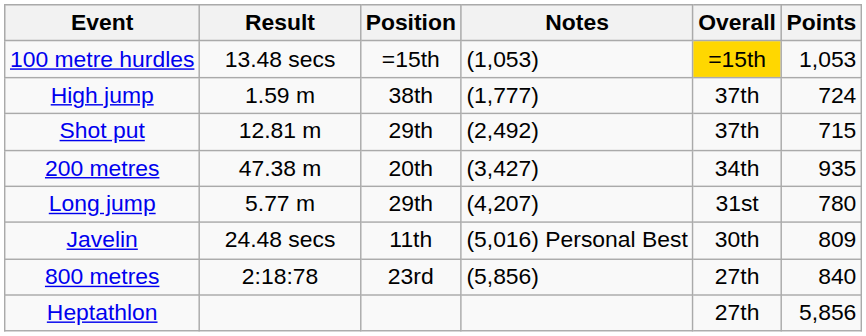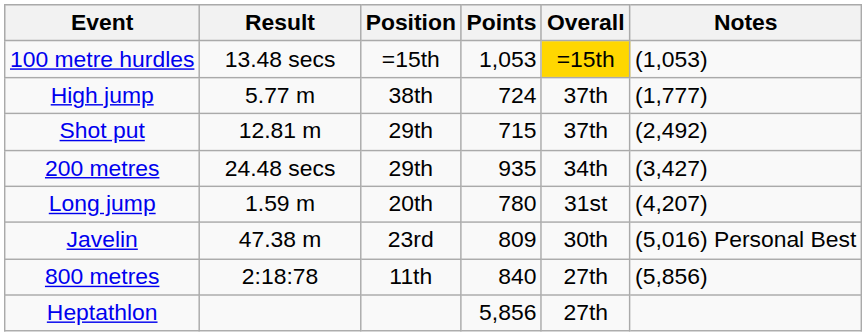 <table class="wikitable">
 <tr style="background: #cccccc">
 <th>Event</th>
 <th width=105>Result</th>
 <th>Position</th>
+<th>Points</th>
+<th width=50>Overall</th>
 <th>Notes</th>
-<th width=50>Overall</th>
-<th>Points</th>
 </tr>
 <tr>
 <td align="center"><a href='#'>100 metre hurdles</a></td>
 <td align="center">13.48 secs</td>
 <td align="center">=15th</td>
+<td align="right">1,053</td>
+<td align="center" style="background: gold;">=15th</td>
 <td>(1,053)</td>
-<td align="center" style="background: gold;">=15th</td>
-<td align="right">1,053</td>
 </tr>
 <tr>
 <td align="center"><a href='#'>High jump</a></td>
-<td align="center">1.59 m</td>
+<td align="center">5.77 m</td>
 <td align="center">38th</td>
+<td align="right">724</td>
+<td align="center">37th</td>
 <td>(1,777)</td>
-<td align="center">37th</td>
-<td align="right">724</td>
 </tr>
 <tr>
 <td align="center"><a href='#'>Shot put</a></td>
 <td align="center">12.81 m</td>
 <td align="center">29th</td>
+<td align="right">715</td>
+<td align="center">37th</td>
 <td>(2,492)</td>
-<td align="center">37th</td>
-<td align="right">715</td>
 </tr>
 <tr>
 <td align="center"><a href='#'>200 metres</a></td>
-<td align="center">47.38 m</td>
-<td align="center">20th</td>
+<td align="center">24.48 secs</td>
+<td align="center">29th</td>
+<td align="right">935</td>
+<td align="center">34th</td>
 <td>(3,427)</td>
-<td align="center">34th</td>
-<td align="right">935</td>
 </tr>
 <tr>
 <td align="center"><a href='#'>Long jump</a></td>
-<td align="center">5.77 m</td>
-<td align="center">29th</td>
+<td align="center">1.59 m</td>
+<td align="center">20th</td>
+<td align="right">780</td>
+<td align="center">31st</td>
 <td>(4,207)</td>
-<td align="center">31st</td>
-<td align="right">780</td>
 </tr>
 <tr>
 <td align="center"><a href='#'>Javelin</a></td>
-<td align="center">24.48 secs</td>
-<td align="center">11th</td>
+<td align="center">47.38 m</td>
+<td align="center">23rd</td>
+<td align="right">809</td>
+<td align="center">30th</td>
 <td>(5,016) Personal Best</td>
-<td align="center">30th</td>
-<td align="right">809</td>
 </tr>
 <tr>
 <td align="center"><a href='#'>800 metres</a></td>
 <td align="center">2:18:78</td>
-<td align="center">23rd</td>
+<td align="center">11th</td>
+<td align="right">840</td>
+<td align="center">27th</td>
 <td>(5,856)</td>
-<td align="center">27th</td>
-<td align="right">840</td>
 </tr>
 <tr>
 <td align="center"><a href='#'>Heptathlon</a></td>
 <td></td>
 <td></td>
+<td align="right">5,856</td>
+<td align="center">27th</td>
 <td></td>
-<td align="center">27th</td>
-<td align="right">5,856</td>
 </tr>
 </table>
